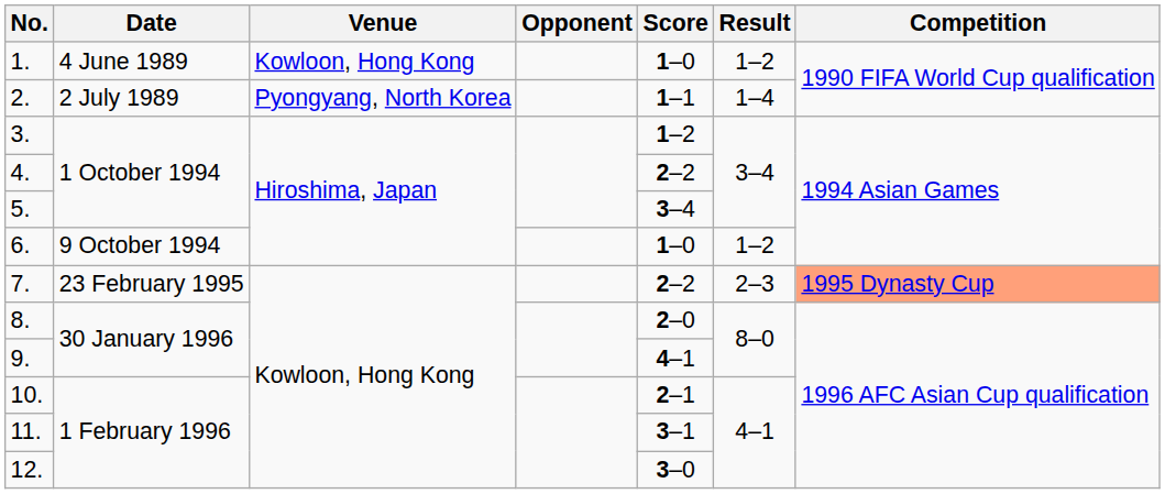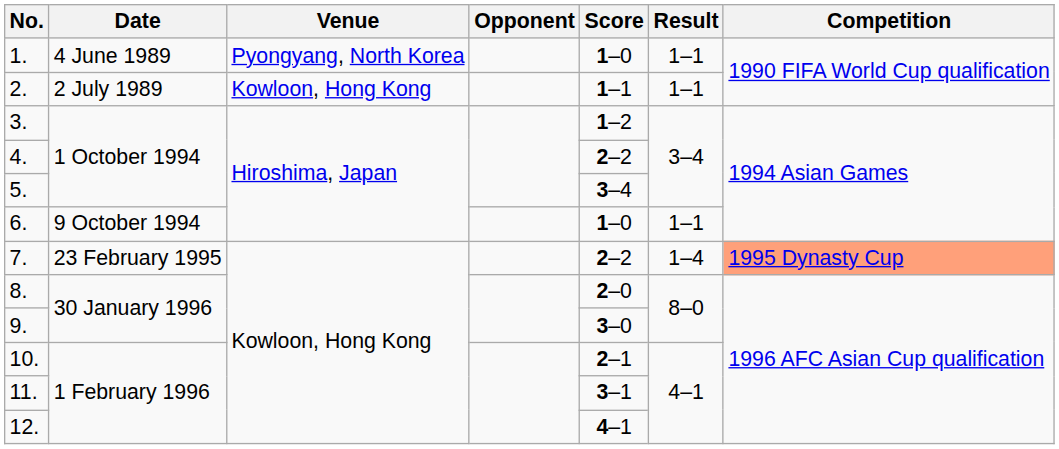 <table class="wikitable">
 <tr>
 <th>No.</th>
 <th>Date</th>
 <th>Venue</th>
 <th>Opponent</th>
 <th>Score</th>
 <th>Result</th>
 <th>Competition</th>
 </tr>
 <tr>
 <td>1.</td>
 <td>4 June 1989</td>
-<td><a href='#'>Kowloon</a>, <a href='#'>Hong Kong</a></td>
+<td><a href='#'>Pyongyang</a>, <a href='#'>North Korea</a></td>
 <td></td>
 <td align=center><strong>1</strong>–0</td>
-<td align=center>1–2</td>
+<td align=center>1–1</td>
 <td rowspan=2><a href='#'>1990 FIFA World Cup qualification</a></td>
 </tr>
 <tr>
 <td>2.</td>
 <td>2 July 1989</td>
-<td><a href='#'>Pyongyang</a>, <a href='#'>North Korea</a></td>
+<td><a href='#'>Kowloon</a>, <a href='#'>Hong Kong</a></td>
 <td></td>
 <td align=center><strong>1</strong>–1</td>
-<td align=center>1–4</td>
+<td align=center>1–1</td>
 </tr>
 <tr>
 <td>3.</td>
 <td rowspan=3>1 October 1994</td>
 <td rowspan=4><a href='#'>Hiroshima</a>, <a href='#'>Japan</a></td>
 <td rowspan=3></td>
 <td align=center><strong>1</strong>–2</td>
 <td rowspan=3 align=center>3–4</td>
 <td rowspan=4><a href='#'>1994 Asian Games</a></td>
 </tr>
 <tr>
 <td>4.</td>
 <td align=center><strong>2</strong>–2</td>
 </tr>
 <tr>
 <td>5.</td>
 <td align=center><strong>3</strong>–4</td>
 </tr>
 <tr>
 <td>6.</td>
 <td>9 October 1994</td>
 <td></td>
 <td align=center><strong>1</strong>–0</td>
-<td align=center>1–2</td>
+<td align=center>1–1</td>
 </tr>
 <tr>
 <td>7.</td>
 <td>23 February 1995</td>
 <td rowspan=6>Kowloon, Hong Kong</td>
 <td></td>
 <td align=center><strong>2</strong>–2</td>
-<td align=center>2–3</td>
+<td align=center>1–4</td>
 <td style="background: lightsalmon;"><a href='#'>1995 Dynasty Cup</a></td>
 </tr>
 <tr>
 <td>8.</td>
 <td rowspan=2>30 January 1996</td>
 <td rowspan=2></td>
 <td align=center><strong>2</strong>–0</td>
 <td rowspan=2 align=center>8–0</td>
 <td rowspan=5><a href='#'>1996 AFC Asian Cup qualification</a></td>
 </tr>
 <tr>
 <td>9.</td>
-<td align=center><strong>4</strong>–1</td>
+<td align=center><strong>3</strong>–0</td>
 </tr>
 <tr>
 <td>10.</td>
 <td rowspan=3>1 February 1996</td>
 <td rowspan=3></td>
 <td align=center><strong>2</strong>–1</td>
 <td rowspan=3 align=center>4–1</td>
 </tr>
 <tr>
 <td>11.</td>
 <td align=center><strong>3</strong>–1</td>
 </tr>
 <tr>
 <td>12.</td>
-<td align=center><strong>3</strong>–0</td>
+<td align=center><strong>4</strong>–1</td>
 </tr>
 </table>
